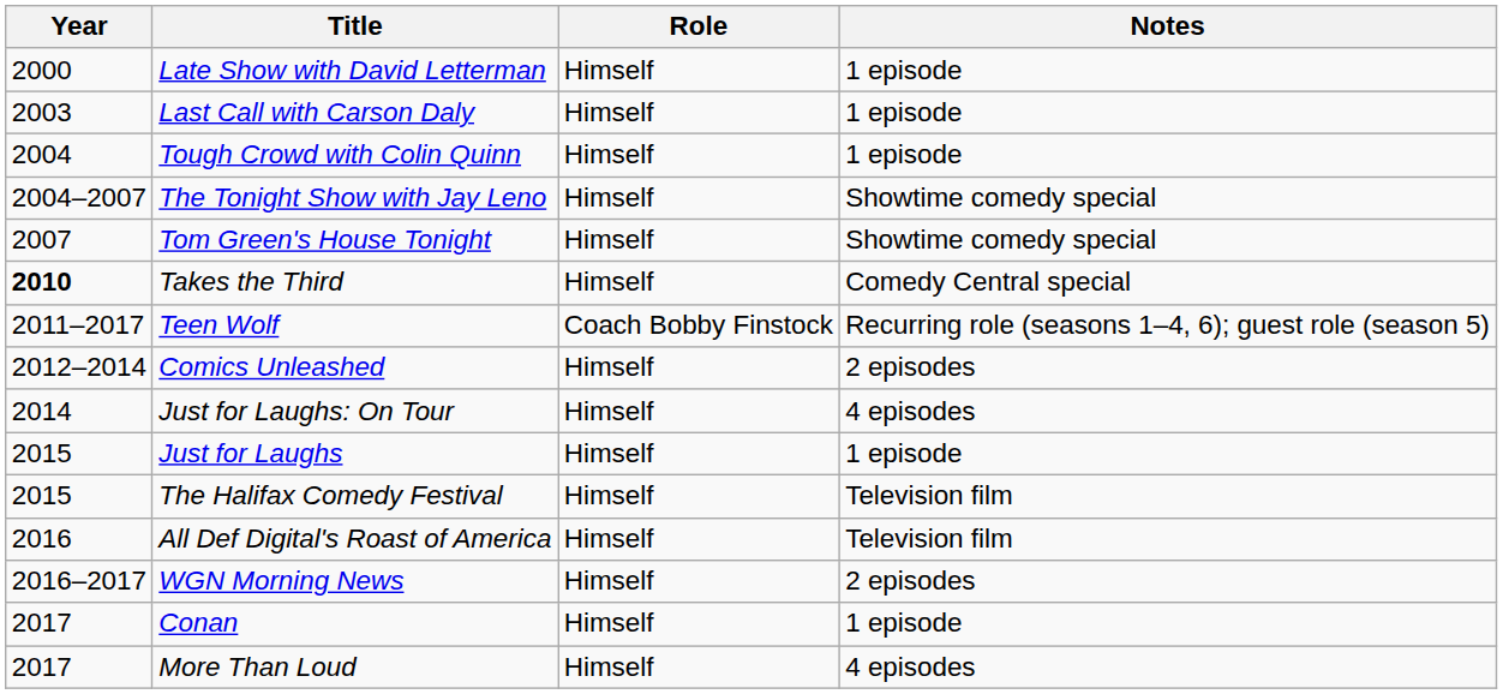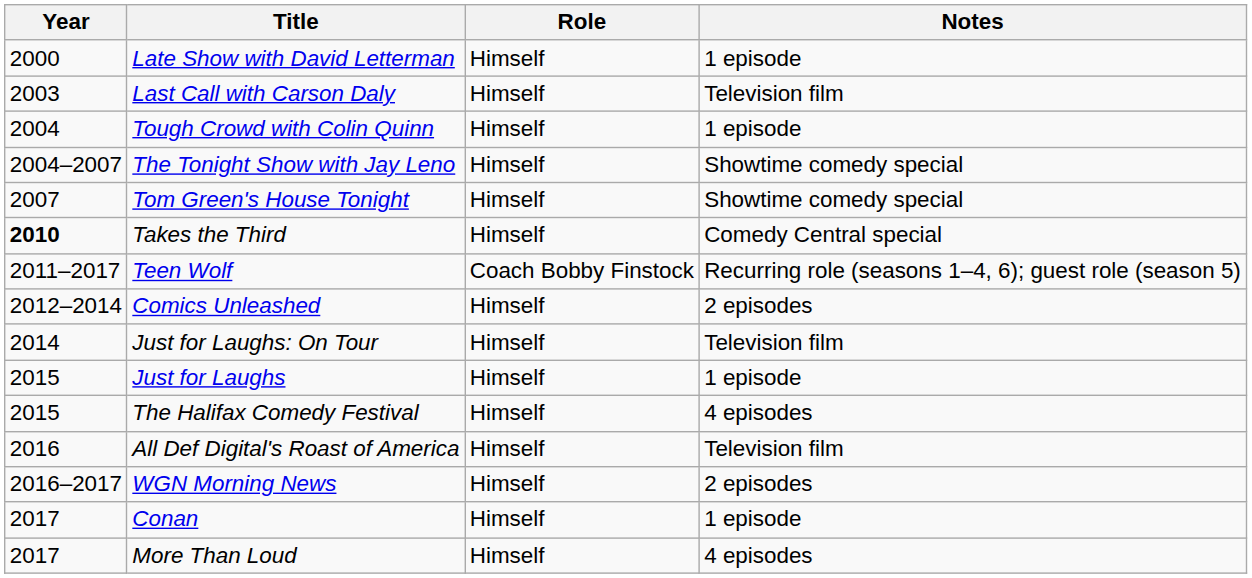 <table class="wikitable">
 <tr>
 <th>Year</th>
 <th>Title</th>
 <th>Role</th>
 <th>Notes</th>
 </tr>
 <tr>
 <td>2000</td>
 <td><em><a href='#'>Late Show with David Letterman</a></em></td>
 <td>Himself</td>
 <td>1 episode</td>
 </tr>
 <tr>
 <td>2003</td>
 <td><em><a href='#'>Last Call with Carson Daly</a></em></td>
 <td>Himself</td>
-<td>1 episode</td>
+<td>Television film</td>
 </tr>
 <tr>
 <td>2004</td>
 <td><em><a href='#'>Tough Crowd with Colin Quinn</a></em></td>
 <td>Himself</td>
 <td>1 episode</td>
 </tr>
 <tr>
 <td>2004–2007</td>
 <td><em><a href='#'>The Tonight Show with Jay Leno</a></em></td>
 <td>Himself</td>
 <td>Showtime comedy special</td>
 </tr>
 <tr>
 <td>2007</td>
 <td><em><a href='#'>Tom Green's House Tonight</a></em></td>
 <td>Himself</td>
 <td>Showtime comedy special</td>
 </tr>
 <tr>
 <td><strong>2010</strong></td>
 <td><em>Takes the Third</em></td>
 <td>Himself</td>
 <td>Comedy Central special</td>
 </tr>
 <tr>
 <td>2011–2017</td>
 <td><a href='#'><em>Teen Wolf</em></a></td>
 <td>Coach Bobby Finstock</td>
 <td>Recurring role (seasons 1–4, 6); guest role (season 5)</td>
 </tr>
 <tr>
 <td>2012–2014</td>
 <td><em><a href='#'>Comics Unleashed</a></em></td>
 <td>Himself</td>
 <td>2 episodes</td>
 </tr>
 <tr>
 <td>2014</td>
 <td><em>Just for Laughs: On Tour</em></td>
 <td>Himself</td>
-<td>4 episodes</td>
+<td>Television film</td>
 </tr>
 <tr>
 <td>2015</td>
 <td><em><a href='#'>Just for Laughs</a></em></td>
 <td>Himself</td>
 <td>1 episode</td>
 </tr>
 <tr>
 <td>2015</td>
 <td><em>The Halifax Comedy Festival</em></td>
 <td>Himself</td>
-<td>Television film</td>
+<td>4 episodes</td>
 </tr>
 <tr>
 <td>2016</td>
 <td><em>All Def Digital's Roast of America</em></td>
 <td>Himself</td>
 <td>Television film</td>
 </tr>
 <tr>
 <td>2016–2017</td>
 <td><em><a href='#'>WGN Morning News</a></em></td>
 <td>Himself</td>
 <td>2 episodes</td>
 </tr>
 <tr>
 <td>2017</td>
 <td><a href='#'><em>Conan</em></a></td>
 <td>Himself</td>
 <td>1 episode</td>
 </tr>
 <tr>
 <td>2017</td>
 <td><em>More Than Loud</em></td>
 <td>Himself</td>
 <td>4 episodes</td>
 </tr>
 </table>
